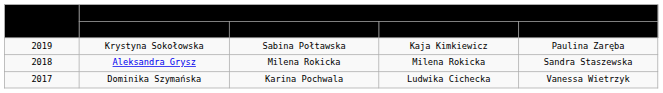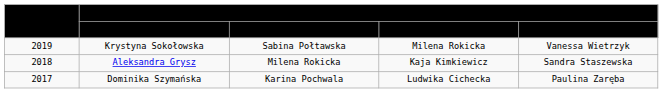 <table class="wikitable" style="text-align:center; font-size:90%; line-height:17px; width:100%;">
 <tr>
 <th rowspan="2" style="background:black; width:05%;" scope="col"><span>Year</span></th>
 <th colspan="4" style="background:black; width:05%;" scope="col"><span>Miss Earth Poland Elemental Court Titlists</span></th>
 </tr>
 <tr>
 <th style="background:black; width:10%;" scope="col"><span>Earth</span></th>
 <th style="background:black; width:10%;" scope="col"><span>Air</span></th>
 <th style="background:black; width:9.3%;" scope="col"><span>Water</span></th>
 <th style="background:black; width:9.3%;" scope="col"><span>Fire</span></th>
 </tr>
 <tr>
 <td>2019</td>
 <td>Krystyna Sokołowska</td>
 <td>Sabina Połtawska</td>
-<td>Kaja Kimkiewicz</td>
-<td>Paulina Zaręba</td>
+<td>Milena Rokicka</td>
+<td>Vanessa Wietrzyk</td>
 </tr>
 <tr>
 <td>2018</td>
 <td><a href='#'>Aleksandra Grysz</a></td>
 <td>Milena Rokicka</td>
-<td>Milena Rokicka</td>
+<td>Kaja Kimkiewicz</td>
 <td>Sandra Staszewska</td>
 </tr>
 <tr>
 <td>2017</td>
 <td>Dominika Szymańska</td>
 <td>Karina Pochwala</td>
 <td>Ludwika Cichecka</td>
-<td>Vanessa Wietrzyk</td>
+<td>Paulina Zaręba</td>
 </tr>
 </table>
